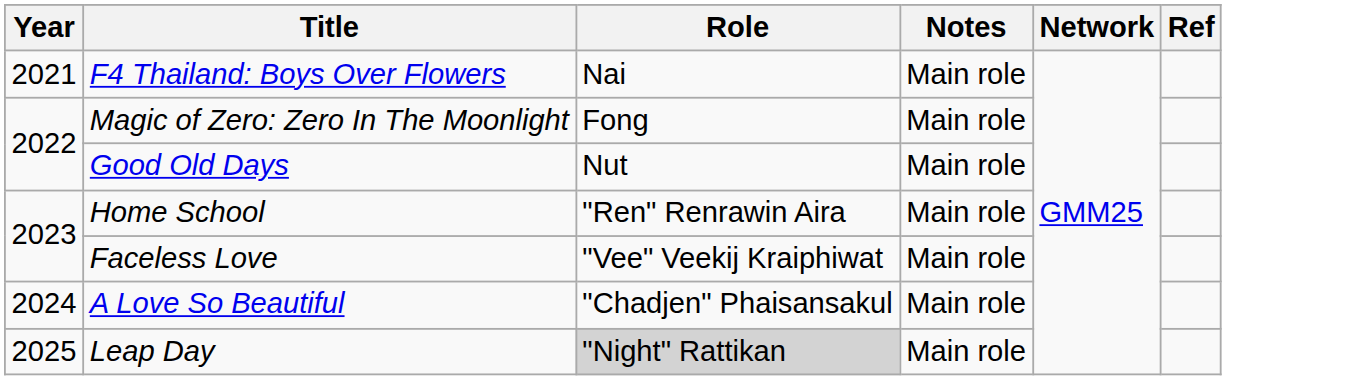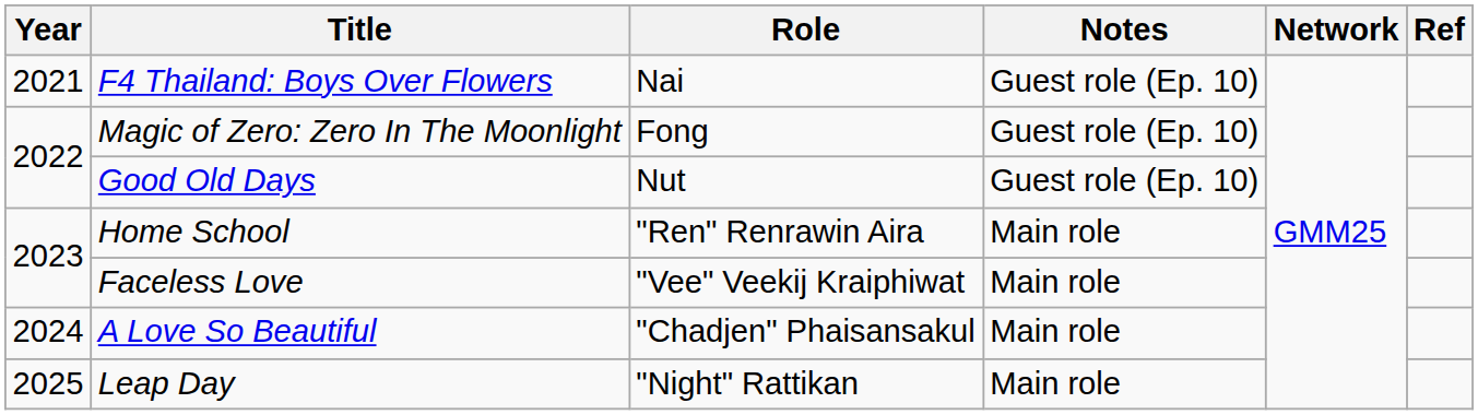 <table class="wikitable sortable">
 <tr>
 <th>Year</th>
 <th>Title</th>
 <th>Role</th>
 <th>Notes</th>
 <th>Network</th>
 <th>Ref</th>
 </tr>
 <tr>
 <td>2021</td>
 <td><em><a href='#'>F4 Thailand: Boys Over Flowers</a></em></td>
 <td>Nai</td>
-<td>Main role</td>
+<td>Guest role (Ep. 10)</td>
 <td rowspan="7"><a href='#'>GMM25</a></td>
 <td></td>
 </tr>
 <tr>
 <td rowspan="2">2022</td>
 <td><em>Magic of Zero: Zero In The Moonlight</em></td>
 <td>Fong</td>
-<td>Main role</td>
+<td>Guest role (Ep. 10)</td>
 <td></td>
 </tr>
 <tr>
 <td><em><a href='#'>Good Old Days</a></em></td>
 <td>Nut</td>
-<td>Main role</td>
+<td>Guest role (Ep. 10)</td>
 <td></td>
 </tr>
 <tr>
 <td rowspan="2">2023</td>
 <td><em>Home School</em></td>
 <td>"Ren" Renrawin Aira</td>
 <td>Main role</td>
 <td></td>
 </tr>
 <tr>
 <td><em>Faceless Love</em></td>
 <td>"Vee" Veekij Kraiphiwat</td>
 <td>Main role</td>
 <td></td>
 </tr>
 <tr>
 <td>2024</td>
 <td><em><a href='#'>A Love So Beautiful</a></em></td>
 <td>"Chadjen" Phaisansakul</td>
 <td>Main role</td>
 <td></td>
 </tr>
 <tr>
 <td>2025</td>
 <td><em>Leap Day</em></td>
-<td style="background: lightgrey;">"Night" Rattikan</td>
+<td>"Night" Rattikan</td>
 <td>Main role</td>
 <td></td>
 </tr>
 </table>
